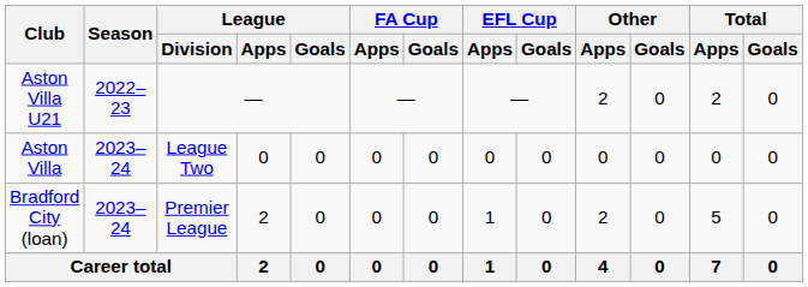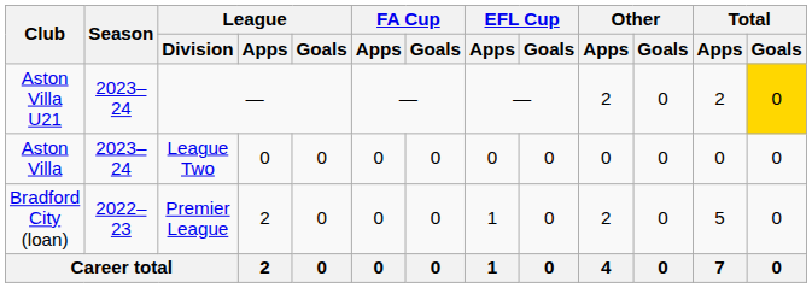 <table class="wikitable" style="text-align:center">
 <tr>
 <th rowspan="2">Club</th>
 <th rowspan="2">Season</th>
 <th colspan="3">League</th>
 <th colspan="2"><a href='#'>FA Cup</a></th>
 <th colspan="2"><a href='#'>EFL Cup</a></th>
 <th colspan="2">Other</th>
 <th colspan="2">Total</th>
 </tr>
 <tr>
 <th>Division</th>
 <th>Apps</th>
 <th>Goals</th>
 <th>Apps</th>
 <th>Goals</th>
 <th>Apps</th>
 <th>Goals</th>
 <th>Apps</th>
 <th>Goals</th>
 <th>Apps</th>
 <th>Goals</th>
 </tr>
 <tr>
 <td><a href='#'>Aston Villa U21</a></td>
-<td><a href='#'>2022–23</a></td>
+<td><a href='#'>2023–24</a></td>
 <td colspan="3">—</td>
 <td colspan="2">—</td>
 <td colspan="2">—</td>
 <td>2</td>
 <td>0</td>
 <td>2</td>
-<td>0</td>
+<td style="background: gold;">0</td>
 </tr>
 <tr>
 <td><a href='#'>Aston Villa</a></td>
 <td><a href='#'>2023–24</a></td>
 <td><a href='#'>League Two</a></td>
 <td>0</td>
 <td>0</td>
 <td>0</td>
 <td>0</td>
 <td>0</td>
 <td>0</td>
 <td>0</td>
 <td>0</td>
 <td>0</td>
 <td>0</td>
 </tr>
 <tr>
 <td><a href='#'>Bradford City</a> (loan)</td>
-<td><a href='#'>2023–24</a></td>
+<td><a href='#'>2022–23</a></td>
 <td><a href='#'>Premier League</a></td>
 <td>2</td>
 <td>0</td>
 <td>0</td>
 <td>0</td>
 <td>1</td>
 <td>0</td>
 <td>2</td>
 <td>0</td>
 <td>5</td>
 <td>0</td>
 </tr>
 <tr>
 <th colspan="3">Career total</th>
 <th>2</th>
 <th>0</th>
 <th>0</th>
 <th>0</th>
 <th>1</th>
 <th>0</th>
 <th>4</th>
 <th>0</th>
 <th>7</th>
 <th>0</th>
 </tr>
 </table>
